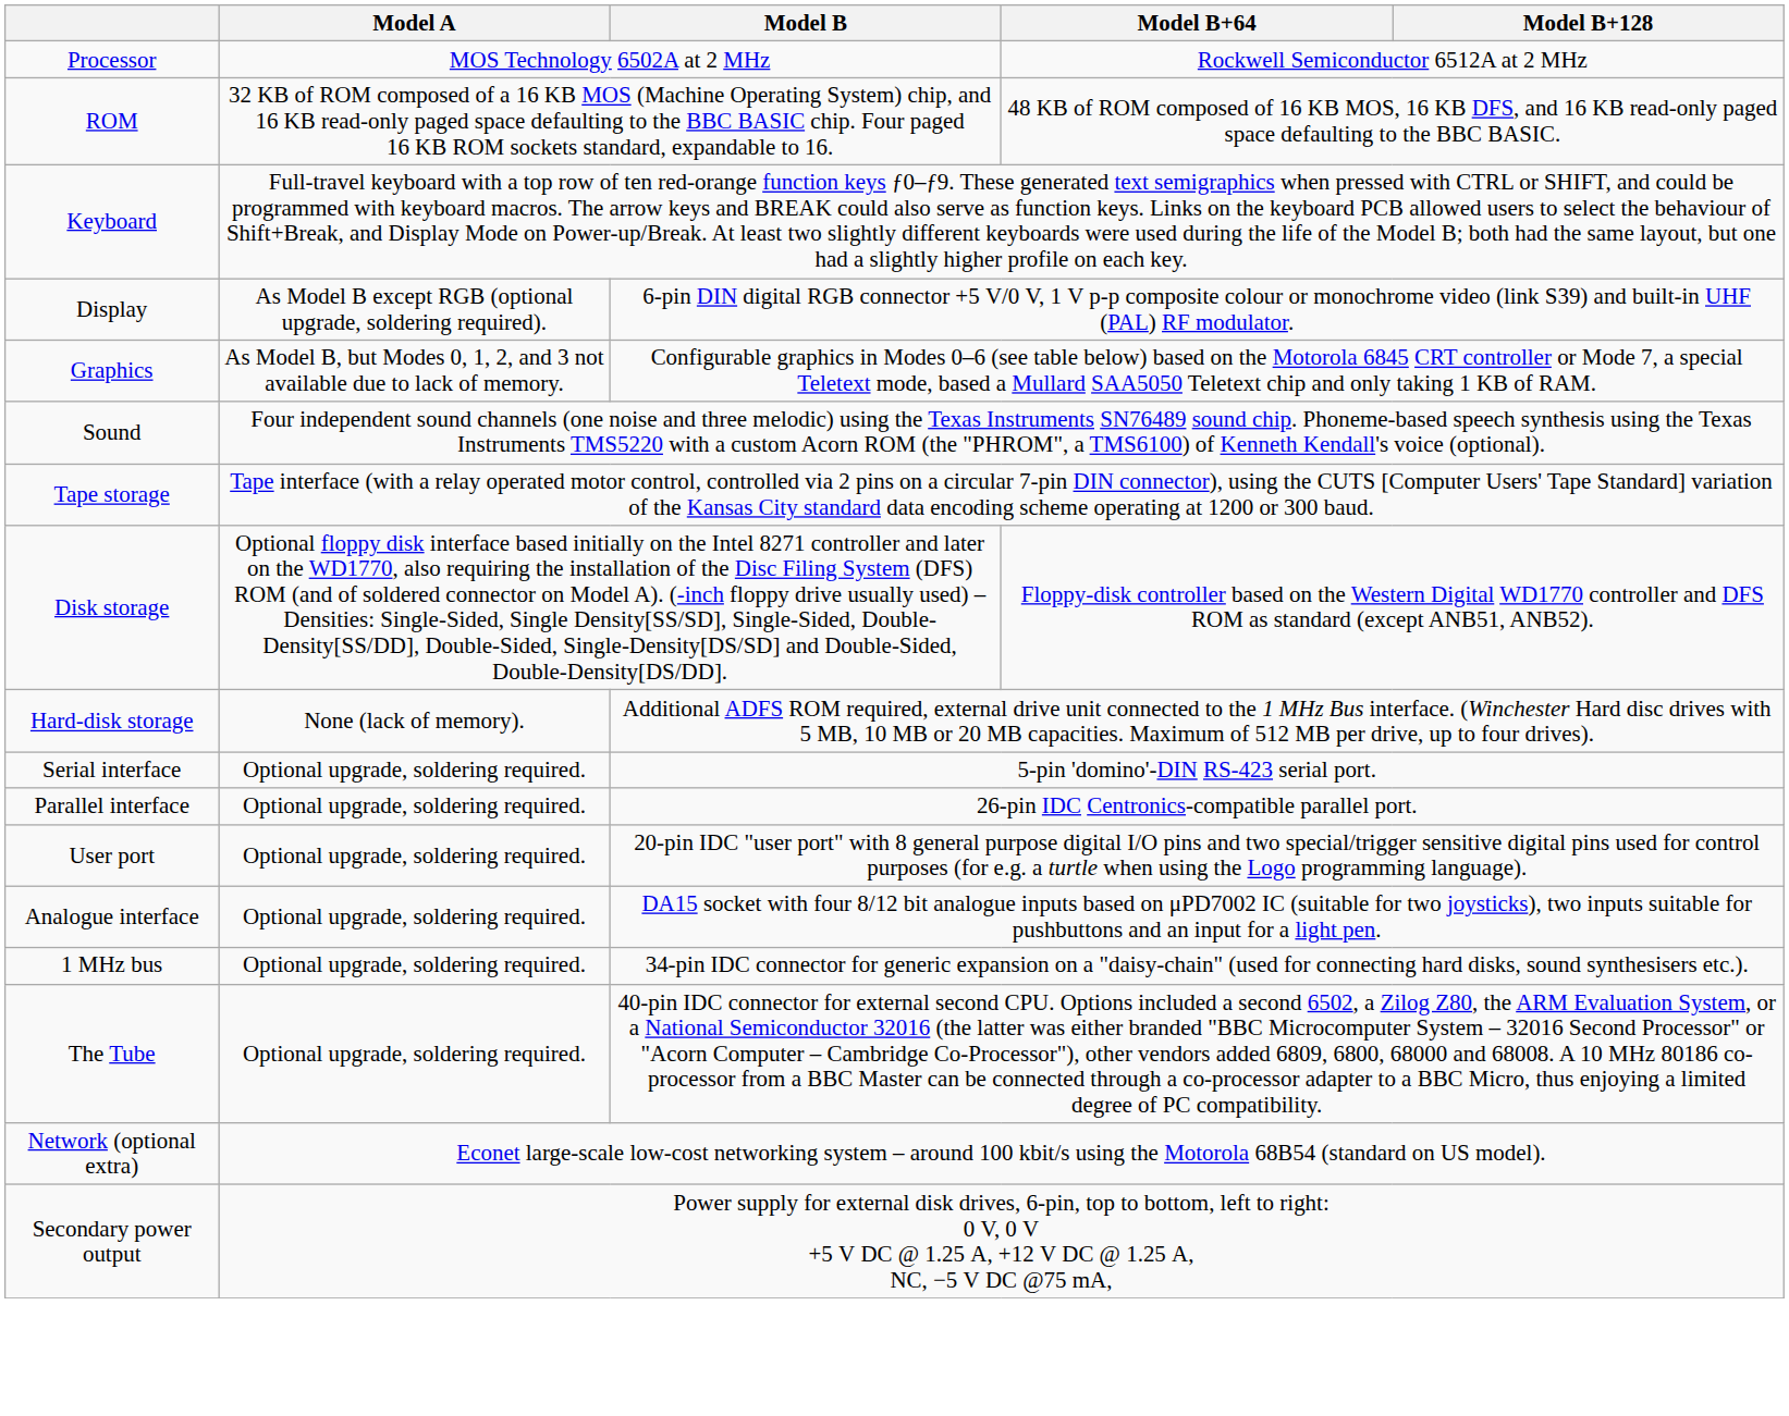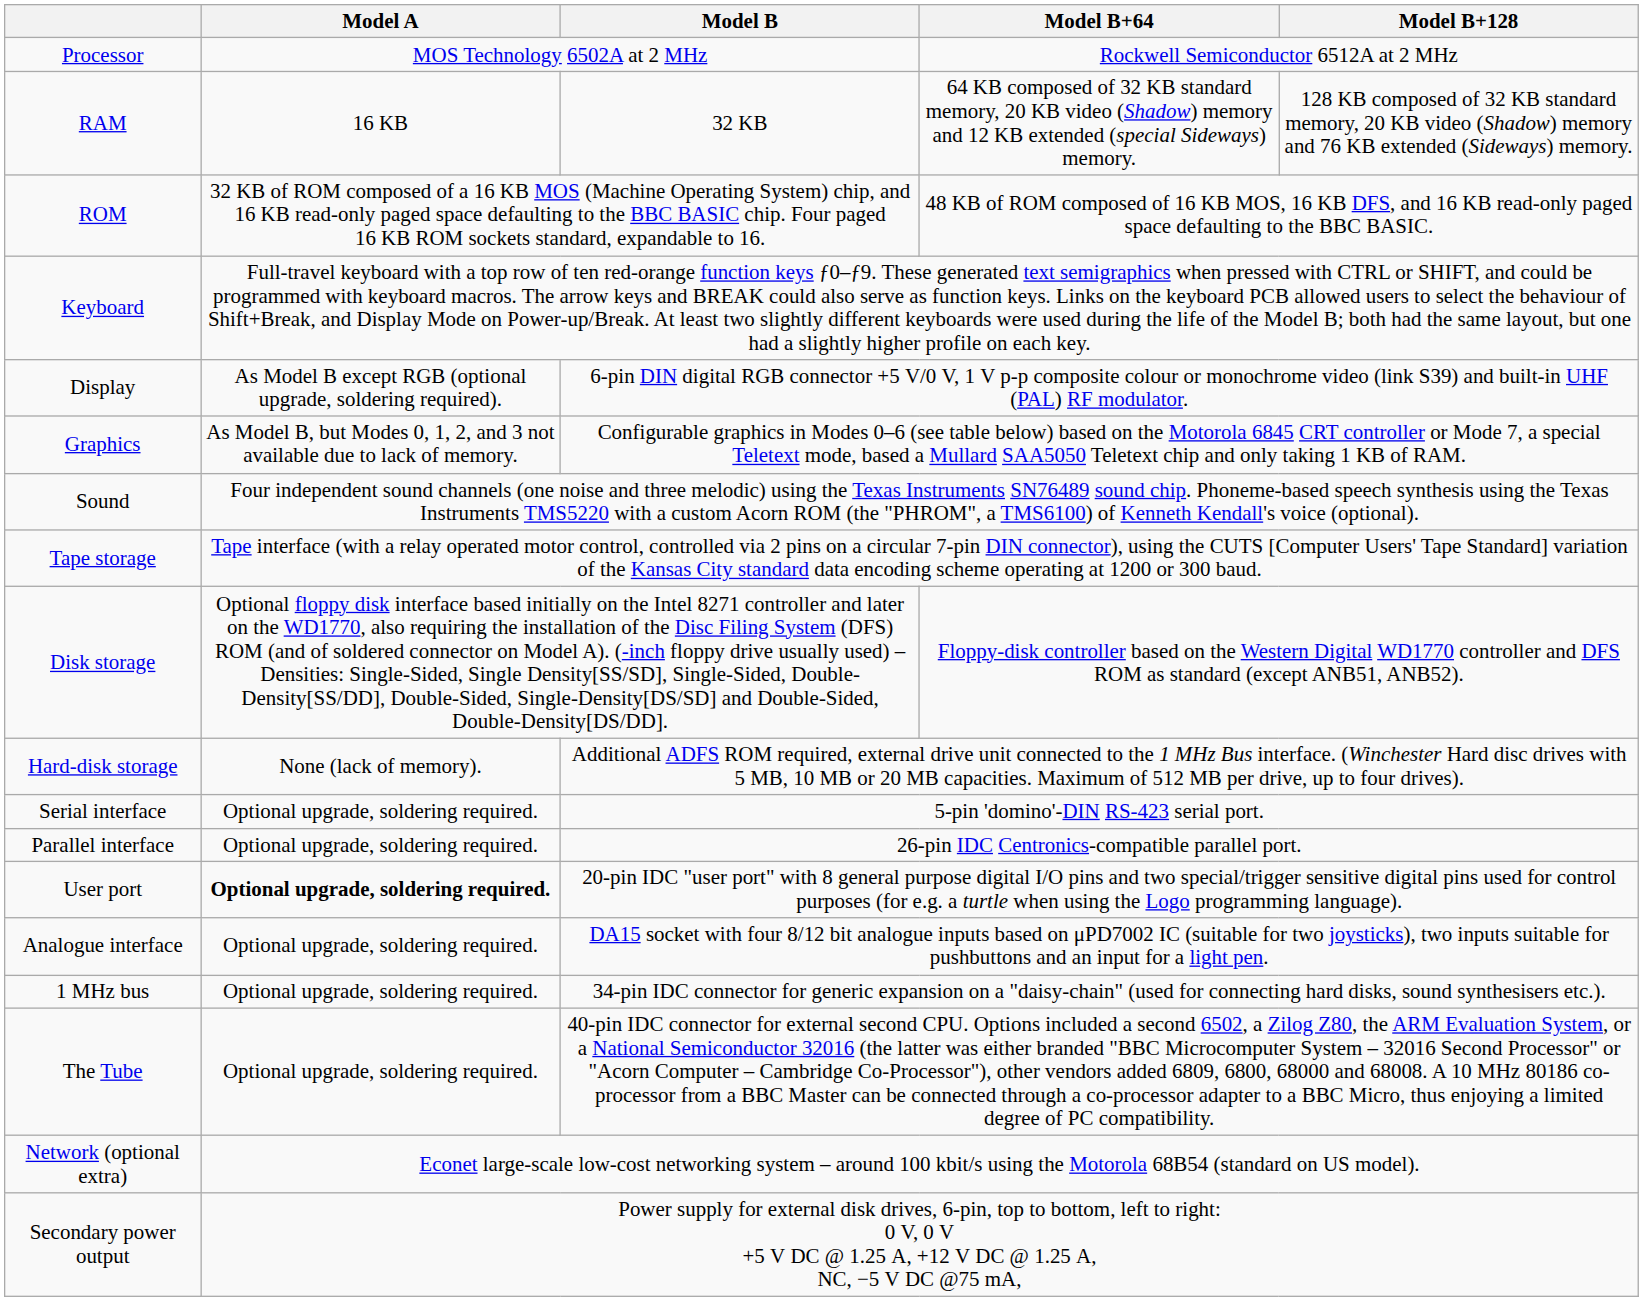 <table class="wikitable" style="text-align:center;">
 <tr>
 <th style="width:8em;"></th>
 <th style="width:22%;">Model A</th>
 <th style="width:22%;">Model B</th>
 <th style="width:22%;">Model B+64</th>
 <th style="width:22%;">Model B+128</th>
 </tr>
 <tr>
 <td><a href='#'>Processor</a></td>
 <td colspan="2"><a href='#'>MOS Technology</a> <a href='#'>6502A</a> at 2 <a href='#'>MHz</a></td>
 <td colspan="2"><a href='#'>Rockwell Semiconductor</a> 6512A at 2 MHz</td>
+</tr>
+<tr>
+<td><a href='#'>RAM</a></td>
+<td>16 KB</td>
+<td>32 KB</td>
+<td>64 KB composed of 32 KB standard memory, 20 KB video (<em><a href='#'>Shadow</a></em>) memory and 12 KB extended (<em>special Sideways</em>) memory.</td>
+<td>128 KB composed of 32 KB standard memory, 20 KB video (<em>Shadow</em>) memory and 76 KB extended (<em>Sideways</em>) memory.</td>
 </tr>
 <tr>
 <td><a href='#'>ROM</a></td>
 <td colspan="2">32 KB of ROM composed of a 16 KB <a href='#'>MOS</a> (Machine Operating System) chip, and 16 KB read-only paged space defaulting to the <a href='#'>BBC BASIC</a> chip. Four paged 16 KB ROM sockets standard, expandable to 16.</td>
 <td colspan="2">48 KB of ROM composed of 16 KB MOS, 16 KB <a href='#'>DFS</a>, and 16 KB read-only paged space defaulting to the BBC BASIC.</td>
 </tr>
 <tr>
 <td><a href='#'>Keyboard</a></td>
 <td colspan="4">Full-travel keyboard with a top row of ten red-orange <a href='#'>function keys</a> ƒ0–ƒ9. These generated <a href='#'>text semigraphics</a> when pressed with CTRL or SHIFT, and could be programmed with keyboard macros. The arrow keys and BREAK could also serve as function keys. Links on the keyboard PCB allowed users to select the behaviour of Shift+Break, and Display Mode on Power-up/Break. At least two slightly different keyboards were used during the life of the Model B; both had the same layout, but one had a slightly higher profile on each key.</td>
 </tr>
 <tr>
 <td>Display</td>
 <td>As Model B except RGB (optional upgrade, soldering required).</td>
 <td colspan="3">6-pin <a href='#'>DIN</a> digital RGB connector +5 V/0 V, 1 V p-p composite colour or monochrome video (link S39) and built-in <a href='#'>UHF</a> (<a href='#'>PAL</a>) <a href='#'>RF modulator</a>.</td>
 </tr>
 <tr>
 <td><a href='#'>Graphics</a></td>
 <td>As Model B, but Modes 0, 1, 2, and 3 not available due to lack of memory.</td>
 <td colspan="3">Configurable graphics in Modes 0–6 (see table below) based on the <a href='#'>Motorola 6845</a> <a href='#'>CRT controller</a> or Mode 7, a special <a href='#'>Teletext</a> mode, based a <a href='#'>Mullard</a> <a href='#'>SAA5050</a> Teletext chip and only taking 1 KB of RAM.</td>
 </tr>
 <tr>
 <td>Sound</td>
 <td colspan="4">Four independent sound channels (one noise and three melodic) using the <a href='#'>Texas Instruments</a> <a href='#'>SN76489</a> <a href='#'>sound chip</a>. Phoneme-based speech synthesis using the Texas Instruments <a href='#'>TMS5220</a> with a custom Acorn ROM (the "PHROM", a <a href='#'>TMS6100</a>) of <a href='#'>Kenneth Kendall</a>'s voice (optional).</td>
 </tr>
 <tr>
 <td><a href='#'>Tape storage</a></td>
 <td colspan="4"><a href='#'>Tape</a> interface (with a relay operated motor control, controlled via 2 pins on a circular 7-pin <a href='#'>DIN connector</a>), using the CUTS [Computer Users' Tape Standard] variation of the <a href='#'>Kansas City standard</a> data encoding scheme operating at 1200 or 300 baud.</td>
 </tr>
 <tr>
 <td><a href='#'>Disk storage</a></td>
 <td colspan="2">Optional <a href='#'>floppy disk</a> interface based initially on the Intel 8271 controller and later on the <a href='#'>WD1770</a>, also requiring the installation of the <a href='#'>Disc Filing System</a> (DFS) ROM (and of soldered connector on Model A). (<a href='#'>-inch</a> floppy drive usually used) – Densities: Single-Sided, Single Density[SS/SD], Single-Sided, Double-Density[SS/DD], Double-Sided, Single-Density[DS/SD] and Double-Sided, Double-Density[DS/DD].</td>
 <td colspan="2"><a href='#'>Floppy-disk controller</a> based on the <a href='#'>Western Digital</a> <a href='#'>WD1770</a> controller and <a href='#'>DFS</a> ROM as standard (except ANB51, ANB52).</td>
 </tr>
 <tr>
 <td><a href='#'>Hard-disk storage</a></td>
 <td colspan="1">None (lack of memory).</td>
 <td colspan="3">Additional <a href='#'>ADFS</a> ROM required, external drive unit connected to the <em>1 MHz Bus</em> interface. (<em>Winchester</em> Hard disc drives with 5 MB, 10 MB or 20 MB capacities. Maximum of 512 MB per drive, up to four drives).</td>
 </tr>
 <tr>
 <td>Serial interface</td>
 <td>Optional upgrade, soldering required.</td>
 <td colspan="3">5-pin 'domino'-<a href='#'>DIN</a> <a href='#'>RS-423</a> serial port.</td>
 </tr>
 <tr>
 <td>Parallel interface</td>
 <td>Optional upgrade, soldering required.</td>
 <td colspan="3">26-pin <a href='#'>IDC</a> <a href='#'>Centronics</a>-compatible parallel port.</td>
 </tr>
 <tr>
 <td>User port</td>
-<td>Optional upgrade, soldering required.</td>
+<td><strong>Optional upgrade, soldering required.</strong></td>
 <td colspan="3">20-pin IDC "user port" with 8 general purpose digital I/O pins and two special/trigger sensitive digital pins used for control purposes (for e.g. a <em>turtle</em> when using the <a href='#'>Logo</a> programming language).</td>
 </tr>
 <tr>
 <td>Analogue interface</td>
 <td>Optional upgrade, soldering required.</td>
 <td colspan="3"><a href='#'>DA15</a> socket with four 8/12 bit analogue inputs based on μPD7002 IC (suitable for two <a href='#'>joysticks</a>), two inputs suitable for pushbuttons and an input for a <a href='#'>light pen</a>.</td>
 </tr>
 <tr>
 <td>1 MHz bus</td>
 <td>Optional upgrade, soldering required.</td>
 <td colspan="3">34-pin IDC connector for generic expansion on a "daisy-chain" (used for connecting hard disks, sound synthesisers etc.).</td>
 </tr>
 <tr>
 <td>The <a href='#'>Tube</a></td>
 <td>Optional upgrade, soldering required.</td>
 <td colspan="3">40-pin IDC connector for external second CPU. Options included a second <a href='#'>6502</a>, a <a href='#'>Zilog Z80</a>, the <a href='#'>ARM Evaluation System</a>, or a <a href='#'>National Semiconductor 32016</a> (the latter was either branded "BBC Microcomputer System – 32016 Second Processor" or "Acorn Computer – Cambridge Co-Processor"), other vendors added 6809, 6800, 68000 and 68008. A 10 MHz 80186 co-processor from a BBC Master can be connected through a co-processor adapter to a BBC Micro, thus enjoying a limited degree of PC compatibility.</td>
 </tr>
 <tr>
 <td><a href='#'>Network</a> (optional extra)</td>
 <td colspan="4"><a href='#'>Econet</a> large-scale low-cost networking system – around 100 kbit/s using the <a href='#'>Motorola</a> 68B54 (standard on US model).</td>
 </tr>
 <tr>
 <td>Secondary power output</td>
 <td colspan="4">Power supply for external disk drives, 6-pin, top to bottom, left to right: <br> 0 V, 0 V<br> +5 V DC @ 1.25 A, +12 V DC @ 1.25 A, <br>NC, −5 V DC @75 mA,</td>
 </tr>
 </table>
